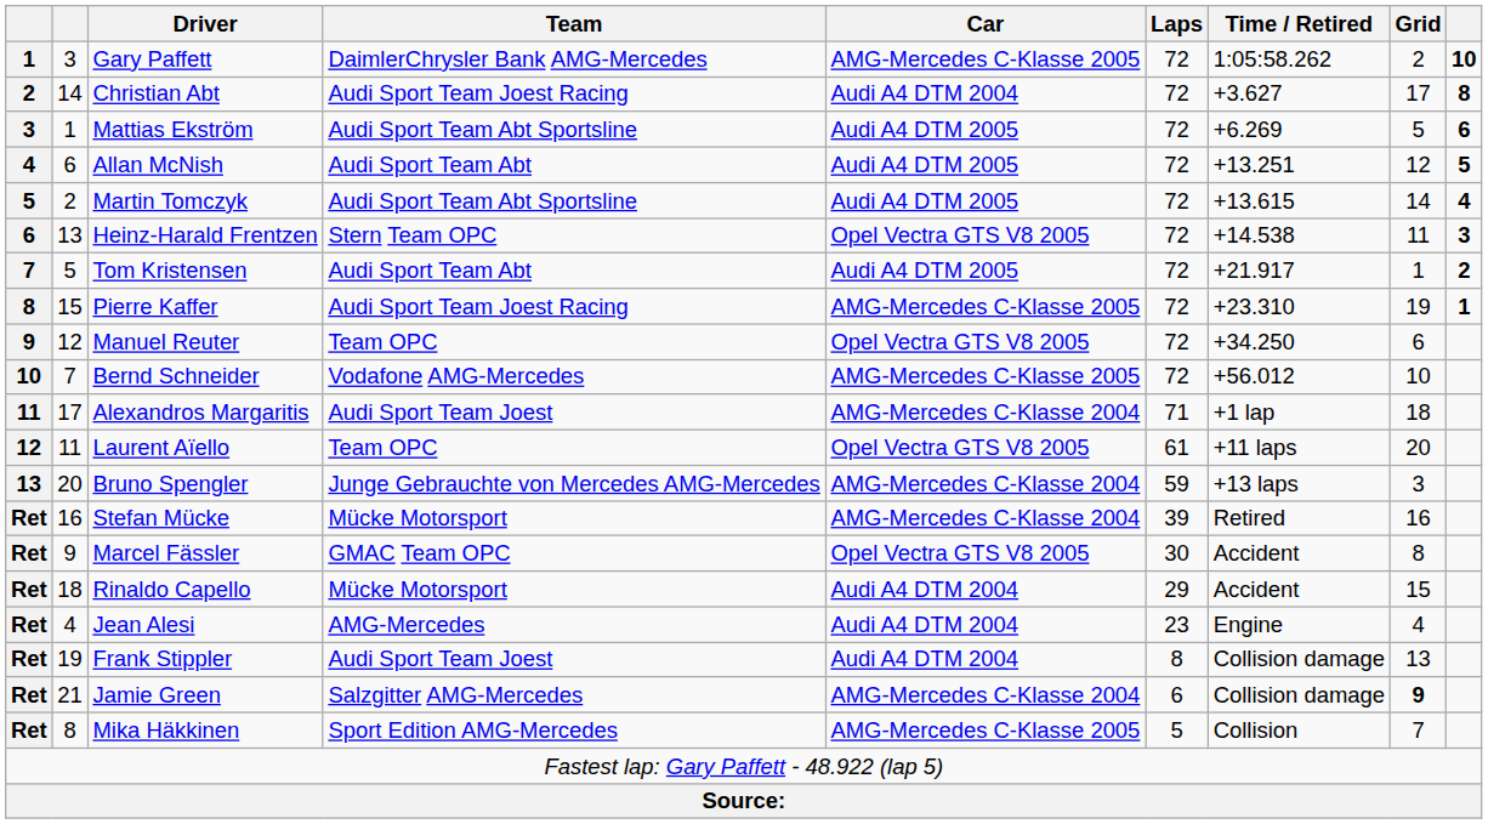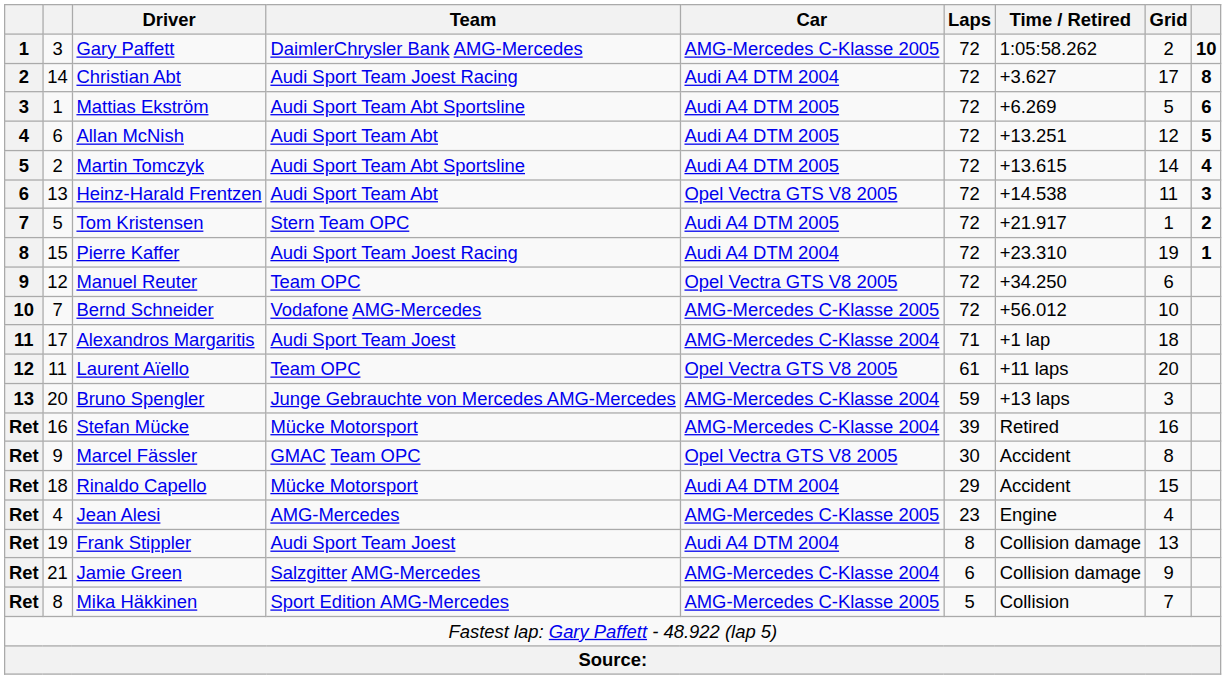 <table class="wikitable" style="font-size:90%;">
 <tr>
 <th></th>
 <th></th>
 <th>Driver</th>
 <th>Team</th>
 <th>Car</th>
 <th>Laps</th>
 <th>Time / Retired</th>
 <th>Grid</th>
 <th></th>
 </tr>
 <tr>
 <th>1</th>
 <td align="center">3</td>
 <td> <a href='#'>Gary Paffett</a></td>
 <td><a href='#'>DaimlerChrysler Bank</a> <a href='#'>AMG-Mercedes</a></td>
 <td><a href='#'>AMG-Mercedes C-Klasse 2005</a></td>
 <td align="center">72</td>
 <td>1:05:58.262</td>
 <td align="center">2</td>
 <td align="center"><strong>10</strong></td>
 </tr>
 <tr>
 <th>2</th>
 <td align="center">14</td>
 <td> <a href='#'>Christian Abt</a></td>
 <td><a href='#'>Audi Sport Team Joest Racing</a></td>
 <td><a href='#'>Audi A4 DTM 2004</a></td>
 <td align="center">72</td>
 <td>+3.627</td>
 <td align="center">17</td>
 <td align="center"><strong>8</strong></td>
 </tr>
 <tr>
 <th>3</th>
 <td align="center">1</td>
 <td> <a href='#'>Mattias Ekström</a></td>
 <td><a href='#'>Audi Sport Team Abt Sportsline</a></td>
 <td><a href='#'>Audi A4 DTM 2005</a></td>
 <td align="center">72</td>
 <td>+6.269</td>
 <td align="center">5</td>
 <td align="center"><strong>6</strong></td>
 </tr>
 <tr>
 <th>4</th>
 <td align="center">6</td>
 <td> <a href='#'>Allan McNish</a></td>
 <td><a href='#'>Audi Sport Team Abt</a></td>
 <td><a href='#'>Audi A4 DTM 2005</a></td>
 <td align="center">72</td>
 <td>+13.251</td>
 <td align="center">12</td>
 <td align="center"><strong>5</strong></td>
 </tr>
 <tr>
 <th>5</th>
 <td align="center">2</td>
 <td> <a href='#'>Martin Tomczyk</a></td>
 <td><a href='#'>Audi Sport Team Abt Sportsline</a></td>
 <td><a href='#'>Audi A4 DTM 2005</a></td>
 <td align="center">72</td>
 <td>+13.615</td>
 <td align="center">14</td>
 <td align="center"><strong>4</strong></td>
 </tr>
 <tr>
 <th>6</th>
 <td align="center">13</td>
 <td> <a href='#'>Heinz-Harald Frentzen</a></td>
-<td><a href='#'>Stern</a> <a href='#'>Team OPC</a></td>
+<td><a href='#'>Audi Sport Team Abt</a></td>
 <td><a href='#'>Opel Vectra GTS V8 2005</a></td>
 <td align="center">72</td>
 <td>+14.538</td>
 <td align="center">11</td>
 <td align="center"><strong>3</strong></td>
 </tr>
 <tr>
 <th>7</th>
 <td align="center">5</td>
 <td> <a href='#'>Tom Kristensen</a></td>
-<td><a href='#'>Audi Sport Team Abt</a></td>
+<td><a href='#'>Stern</a> <a href='#'>Team OPC</a></td>
 <td><a href='#'>Audi A4 DTM 2005</a></td>
 <td align="center">72</td>
 <td>+21.917</td>
 <td align="center">1</td>
 <td align="center"><strong>2</strong></td>
 </tr>
 <tr>
 <th>8</th>
 <td align="center">15</td>
 <td> <a href='#'>Pierre Kaffer</a></td>
 <td><a href='#'>Audi Sport Team Joest Racing</a></td>
-<td><a href='#'>AMG-Mercedes C-Klasse 2005</a></td>
+<td><a href='#'>Audi A4 DTM 2004</a></td>
 <td align="center">72</td>
 <td>+23.310</td>
 <td align="center">19</td>
 <td align="center"><strong>1</strong></td>
 </tr>
 <tr>
 <th>9</th>
 <td align="center">12</td>
 <td> <a href='#'>Manuel Reuter</a></td>
 <td><a href='#'>Team OPC</a></td>
 <td><a href='#'>Opel Vectra GTS V8 2005</a></td>
 <td align="center">72</td>
 <td>+34.250</td>
 <td align="center">6</td>
 <td align="center"></td>
 </tr>
 <tr>
 <th>10</th>
 <td align="center">7</td>
 <td> <a href='#'>Bernd Schneider</a></td>
 <td><a href='#'>Vodafone</a> <a href='#'>AMG-Mercedes</a></td>
 <td><a href='#'>AMG-Mercedes C-Klasse 2005</a></td>
 <td align="center">72</td>
 <td>+56.012</td>
 <td align="center">10</td>
 <td align="center"></td>
 </tr>
 <tr>
 <th>11</th>
 <td align="center">17</td>
 <td> <a href='#'>Alexandros Margaritis</a></td>
 <td><a href='#'>Audi Sport Team Joest</a></td>
 <td><a href='#'>AMG-Mercedes C-Klasse 2004</a></td>
 <td align="center">71</td>
 <td>+1 lap</td>
 <td align="center">18</td>
 <td align="center"></td>
 </tr>
 <tr>
 <th>12</th>
 <td align="center">11</td>
 <td> <a href='#'>Laurent Aïello</a></td>
 <td><a href='#'>Team OPC</a></td>
 <td><a href='#'>Opel Vectra GTS V8 2005</a></td>
 <td align="center">61</td>
 <td>+11 laps</td>
 <td align="center">20</td>
 <td align="center"></td>
 </tr>
 <tr>
 <th>13</th>
 <td align="center">20</td>
 <td> <a href='#'>Bruno Spengler</a></td>
 <td><a href='#'>Junge Gebrauchte von Mercedes AMG-Mercedes</a></td>
 <td><a href='#'>AMG-Mercedes C-Klasse 2004</a></td>
 <td align="center">59</td>
 <td>+13 laps</td>
 <td align="center">3</td>
 <td align="center"></td>
 </tr>
 <tr>
 <th>Ret</th>
 <td align="center">16</td>
 <td> <a href='#'>Stefan Mücke</a></td>
 <td><a href='#'>Mücke Motorsport</a></td>
 <td><a href='#'>AMG-Mercedes C-Klasse 2004</a></td>
 <td align="center">39</td>
 <td>Retired</td>
 <td align="center">16</td>
 <td align="center"></td>
 </tr>
 <tr>
 <th>Ret</th>
 <td align="center">9</td>
 <td> <a href='#'>Marcel Fässler</a></td>
 <td><a href='#'>GMAC</a> <a href='#'>Team OPC</a></td>
 <td><a href='#'>Opel Vectra GTS V8 2005</a></td>
 <td align="center">30</td>
 <td>Accident</td>
 <td align="center">8</td>
 <td align="center"></td>
 </tr>
 <tr>
 <th>Ret</th>
 <td align="center">18</td>
 <td> <a href='#'>Rinaldo Capello</a></td>
 <td><a href='#'>Mücke Motorsport</a></td>
 <td><a href='#'>Audi A4 DTM 2004</a></td>
 <td align="center">29</td>
 <td>Accident</td>
 <td align="center">15</td>
 <td align="center"></td>
 </tr>
 <tr>
 <th>Ret</th>
 <td align="center">4</td>
 <td> <a href='#'>Jean Alesi</a></td>
 <td><a href='#'>AMG-Mercedes</a></td>
-<td><a href='#'>Audi A4 DTM 2004</a></td>
+<td><a href='#'>AMG-Mercedes C-Klasse 2005</a></td>
 <td align="center">23</td>
 <td>Engine</td>
 <td align="center">4</td>
 <td align="center"></td>
 </tr>
 <tr>
 <th>Ret</th>
 <td align="center">19</td>
 <td> <a href='#'>Frank Stippler</a></td>
 <td><a href='#'>Audi Sport Team Joest</a></td>
 <td><a href='#'>Audi A4 DTM 2004</a></td>
 <td align="center">8</td>
 <td>Collision damage</td>
 <td align="center">13</td>
 <td align="center"></td>
 </tr>
 <tr>
 <th>Ret</th>
 <td align="center">21</td>
 <td> <a href='#'>Jamie Green</a></td>
 <td><a href='#'>Salzgitter</a> <a href='#'>AMG-Mercedes</a></td>
 <td><a href='#'>AMG-Mercedes C-Klasse 2004</a></td>
 <td align="center">6</td>
 <td>Collision damage</td>
-<td align="center"><strong>9</strong></td>
+<td align="center">9</td>
 <td align="center"></td>
 </tr>
 <tr>
 <th>Ret</th>
 <td align="center">8</td>
 <td> <a href='#'>Mika Häkkinen</a></td>
 <td><a href='#'>Sport Edition AMG-Mercedes</a></td>
 <td><a href='#'>AMG-Mercedes C-Klasse 2005</a></td>
 <td align="center">5</td>
 <td>Collision</td>
 <td align="center">7</td>
 <td align="center"></td>
 </tr>
 <tr>
 <td colspan=9 align=center><em>Fastest lap: <a href='#'>Gary Paffett</a> - 48.922 (lap 5)</em></td>
 </tr>
 <tr>
 <th colspan=9>Source:</th>
 </tr>
 </table>
